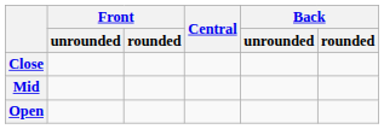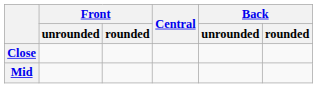 <table class="wikitable" style="text-align:center">
 <tr>
 <th rowspan="2"></th>
 <th colspan=2><a href='#'>Front</a></th>
 <th rowspan="2"><a href='#'>Central</a></th>
 <th colspan=2><a href='#'>Back</a></th>
 </tr>
 <tr class=small>
 <th>unrounded</th>
 <th>rounded</th>
 <th>unrounded</th>
 <th>rounded</th>
 </tr>
 <tr>
 <th><a href='#'>Close</a></th>
 <td></td>
 <td></td>
 <td></td>
 <td></td>
 <td></td>
 </tr>
 <tr>
 <th><a href='#'>Mid</a></th>
 <td></td>
 <td></td>
 <td></td>
 <td></td>
 <td></td>
 </tr>
-<tr>
-<th><a href='#'>Open</a></th>
-<td></td>
-<td></td>
-<td></td>
-<td></td>
-<td></td>
-</tr>
 </table>
